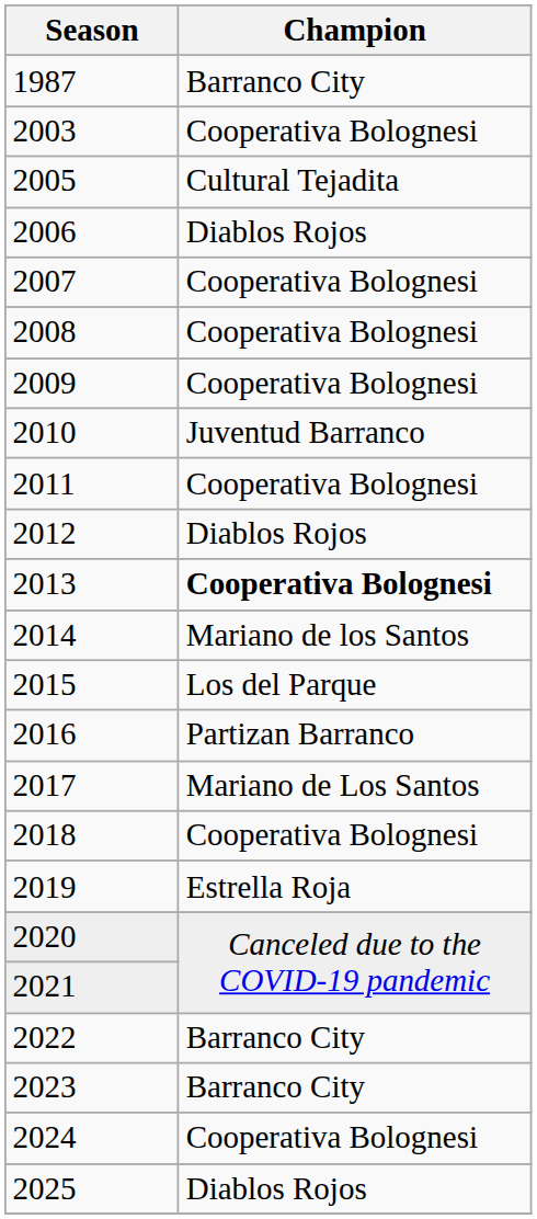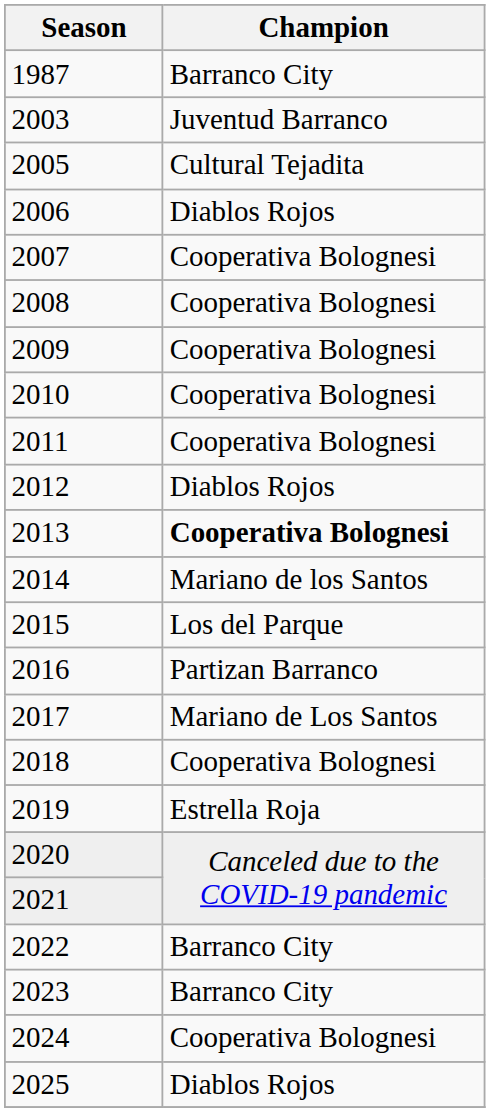 <table class="wikitable sortable">
 <tr>
 <th width=80px>Season</th>
 <th width=170px>Champion</th>
 </tr>
 <tr>
 <td>1987</td>
 <td>Barranco City</td>
 </tr>
 <tr>
 <td>2003</td>
-<td>Cooperativa Bolognesi</td>
+<td>Juventud Barranco</td>
 </tr>
 <tr>
 <td>2005</td>
 <td>Cultural Tejadita</td>
 </tr>
 <tr>
 <td>2006</td>
 <td>Diablos Rojos</td>
 </tr>
 <tr>
 <td>2007</td>
 <td>Cooperativa Bolognesi</td>
 </tr>
 <tr>
 <td>2008</td>
 <td>Cooperativa Bolognesi</td>
 </tr>
 <tr>
 <td>2009</td>
 <td>Cooperativa Bolognesi</td>
 </tr>
 <tr>
 <td>2010</td>
-<td>Juventud Barranco</td>
+<td>Cooperativa Bolognesi</td>
 </tr>
 <tr>
 <td>2011</td>
 <td>Cooperativa Bolognesi</td>
 </tr>
 <tr>
 <td>2012</td>
 <td>Diablos Rojos</td>
 </tr>
 <tr>
 <td>2013</td>
 <td><strong>Cooperativa Bolognesi</strong></td>
 </tr>
 <tr>
 <td>2014</td>
 <td>Mariano de los Santos</td>
 </tr>
 <tr>
 <td>2015</td>
 <td>Los del Parque</td>
 </tr>
 <tr>
 <td>2016</td>
 <td>Partizan Barranco</td>
 </tr>
 <tr>
 <td>2017</td>
 <td>Mariano de Los Santos</td>
 </tr>
 <tr>
 <td>2018</td>
 <td>Cooperativa Bolognesi</td>
 </tr>
 <tr>
 <td>2019</td>
 <td>Estrella Roja</td>
 </tr>
 <tr bgcolor=#efefef>
 <td>2020</td>
 <td rowspan=2 colspan="1" align=center><em>Canceled due to the <a href='#'>COVID-19 pandemic</a></em></td>
 </tr>
 <tr bgcolor=#efefef>
 <td>2021</td>
 </tr>
 <tr>
 <td>2022</td>
 <td>Barranco City</td>
 </tr>
 <tr>
 <td>2023</td>
 <td>Barranco City</td>
 </tr>
 <tr>
 <td>2024</td>
 <td>Cooperativa Bolognesi</td>
 </tr>
 <tr>
 <td>2025</td>
 <td>Diablos Rojos</td>
 </tr>
 <tr>
 </tr>
 </table>
